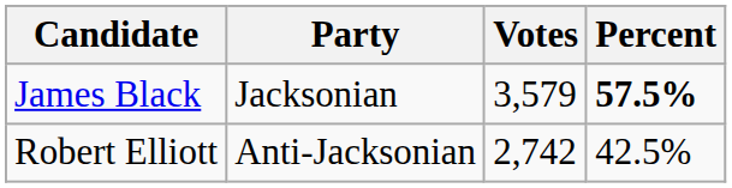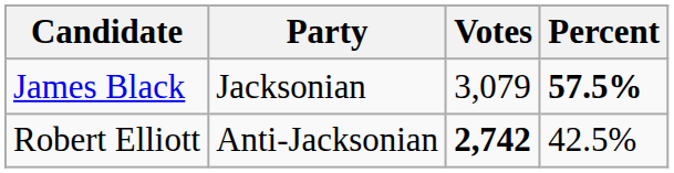 <table class=wikitable>
 <tr>
 <th>Candidate</th>
 <th>Party</th>
 <th>Votes</th>
 <th>Percent</th>
 </tr>
 <tr>
 <td><a href='#'>James Black</a></td>
 <td>Jacksonian</td>
-<td>3,579</td>
+<td>3,079</td>
 <td><strong>57.5%</strong></td>
 </tr>
 <tr>
 <td>Robert Elliott</td>
 <td>Anti-Jacksonian</td>
-<td>2,742</td>
+<td><strong>2,742</strong></td>
 <td>42.5%</td>
 </tr>
 </table>
